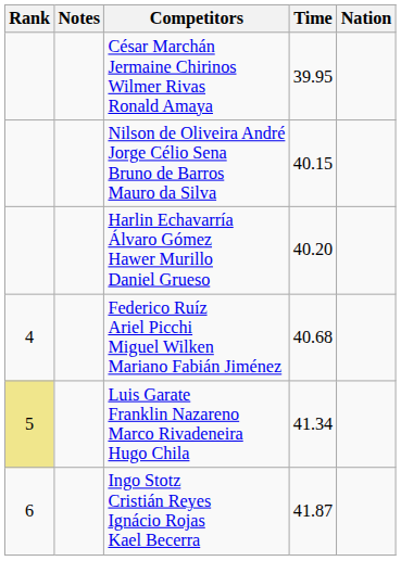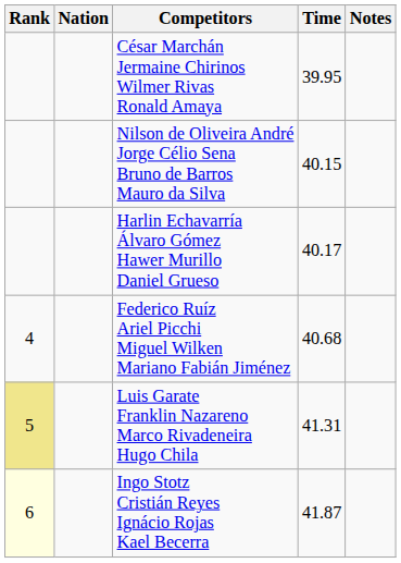 <table class="wikitable sortable" style="text-align:center">
 <tr>
 <th>Rank</th>
-<th>Notes</th>
+<th>Nation</th>
 <th>Competitors</th>
 <th>Time</th>
-<th>Nation</th>
+<th>Notes</th>
 </tr>
 <tr>
 <td align=center></td>
-<td></td>
+<td align=left></td>
 <td align=left><a href='#'>César Marchán</a><br><a href='#'>Jermaine Chirinos</a><br><a href='#'>Wilmer Rivas</a><br><a href='#'>Ronald Amaya</a></td>
 <td>39.95</td>
-<td align=left></td>
+<td></td>
 </tr>
 <tr>
 <td align=center></td>
-<td></td>
+<td align=left></td>
 <td align=left><a href='#'>Nilson de Oliveira André</a><br><a href='#'>Jorge Célio Sena</a><br><a href='#'>Bruno de Barros</a><br><a href='#'>Mauro da Silva</a></td>
 <td>40.15</td>
-<td align=left></td>
+<td></td>
 </tr>
 <tr>
 <td align=center></td>
+<td align=left></td>
+<td align=left><a href='#'>Harlin Echavarría</a><br><a href='#'>Álvaro Gómez</a><br><a href='#'>Hawer Murillo</a><br><a href='#'>Daniel Grueso</a></td>
+<td>40.17</td>
 <td></td>
-<td align=left><a href='#'>Harlin Echavarría</a><br><a href='#'>Álvaro Gómez</a><br><a href='#'>Hawer Murillo</a><br><a href='#'>Daniel Grueso</a></td>
-<td>40.20</td>
-<td align=left></td>
 </tr>
 <tr>
 <td align=center>4</td>
-<td></td>
+<td align=left></td>
 <td align=left><a href='#'>Federico Ruíz</a><br><a href='#'>Ariel Picchi</a><br><a href='#'>Miguel Wilken</a><br><a href='#'>Mariano Fabián Jiménez</a></td>
 <td>40.68</td>
-<td align=left></td>
+<td></td>
 </tr>
 <tr>
 <td align=center style="background: khaki;">5</td>
+<td align=left></td>
+<td align=left><a href='#'>Luis Garate</a><br><a href='#'>Franklin Nazareno</a><br><a href='#'>Marco Rivadeneira</a><br><a href='#'>Hugo Chila</a></td>
+<td>41.31</td>
 <td></td>
-<td align=left><a href='#'>Luis Garate</a><br><a href='#'>Franklin Nazareno</a><br><a href='#'>Marco Rivadeneira</a><br><a href='#'>Hugo Chila</a></td>
-<td>41.34</td>
-<td align=left></td>
 </tr>
 <tr>
-<td align=center>6</td>
-<td></td>
+<td align=center style="background: lightyellow;">6</td>
+<td align=left></td>
 <td align=left><a href='#'>Ingo Stotz</a><br><a href='#'>Cristián Reyes</a><br><a href='#'>Ignácio Rojas</a><br><a href='#'>Kael Becerra</a></td>
 <td>41.87</td>
-<td align=left></td>
+<td></td>
 </tr>
 </table>
